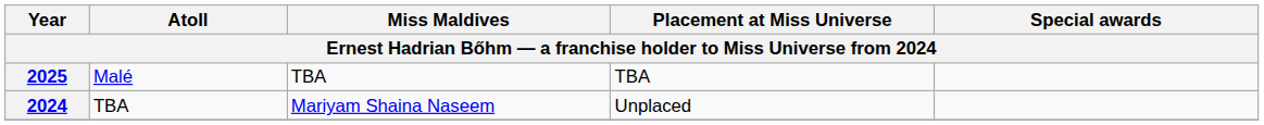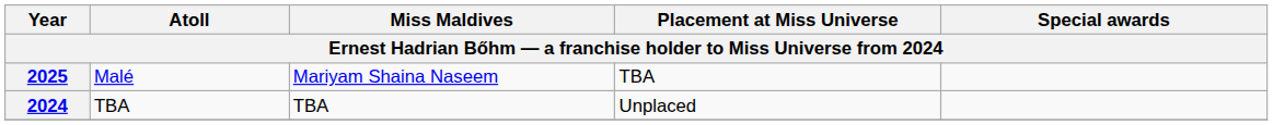 <table class="wikitable " style="font-size: 90%;">
 <tr>
 <th width="60">Year</th>
 <th width="150">Atoll</th>
 <th width="250">Miss Maldives</th>
 <th width="250">Placement at Miss Universe</th>
 <th width="250">Special awards</th>
 </tr>
 <tr>
 <th colspan="6">Ernest Hadrian Bőhm — a franchise holder to Miss Universe from 2024</th>
 </tr>
 <tr>
 <th><a href='#'>2025</a></th>
 <td><a href='#'>Malé</a></td>
-<td>TBA</td>
+<td><a href='#'>Mariyam Shaina Naseem</a></td>
 <td>TBA</td>
 <td></td>
 </tr>
 <tr>
 <th><a href='#'>2024</a></th>
 <td>TBA</td>
-<td><a href='#'>Mariyam Shaina Naseem</a></td>
+<td>TBA</td>
 <td>Unplaced</td>
 <td></td>
 </tr>
 <tr>
 </tr>
 </table>
